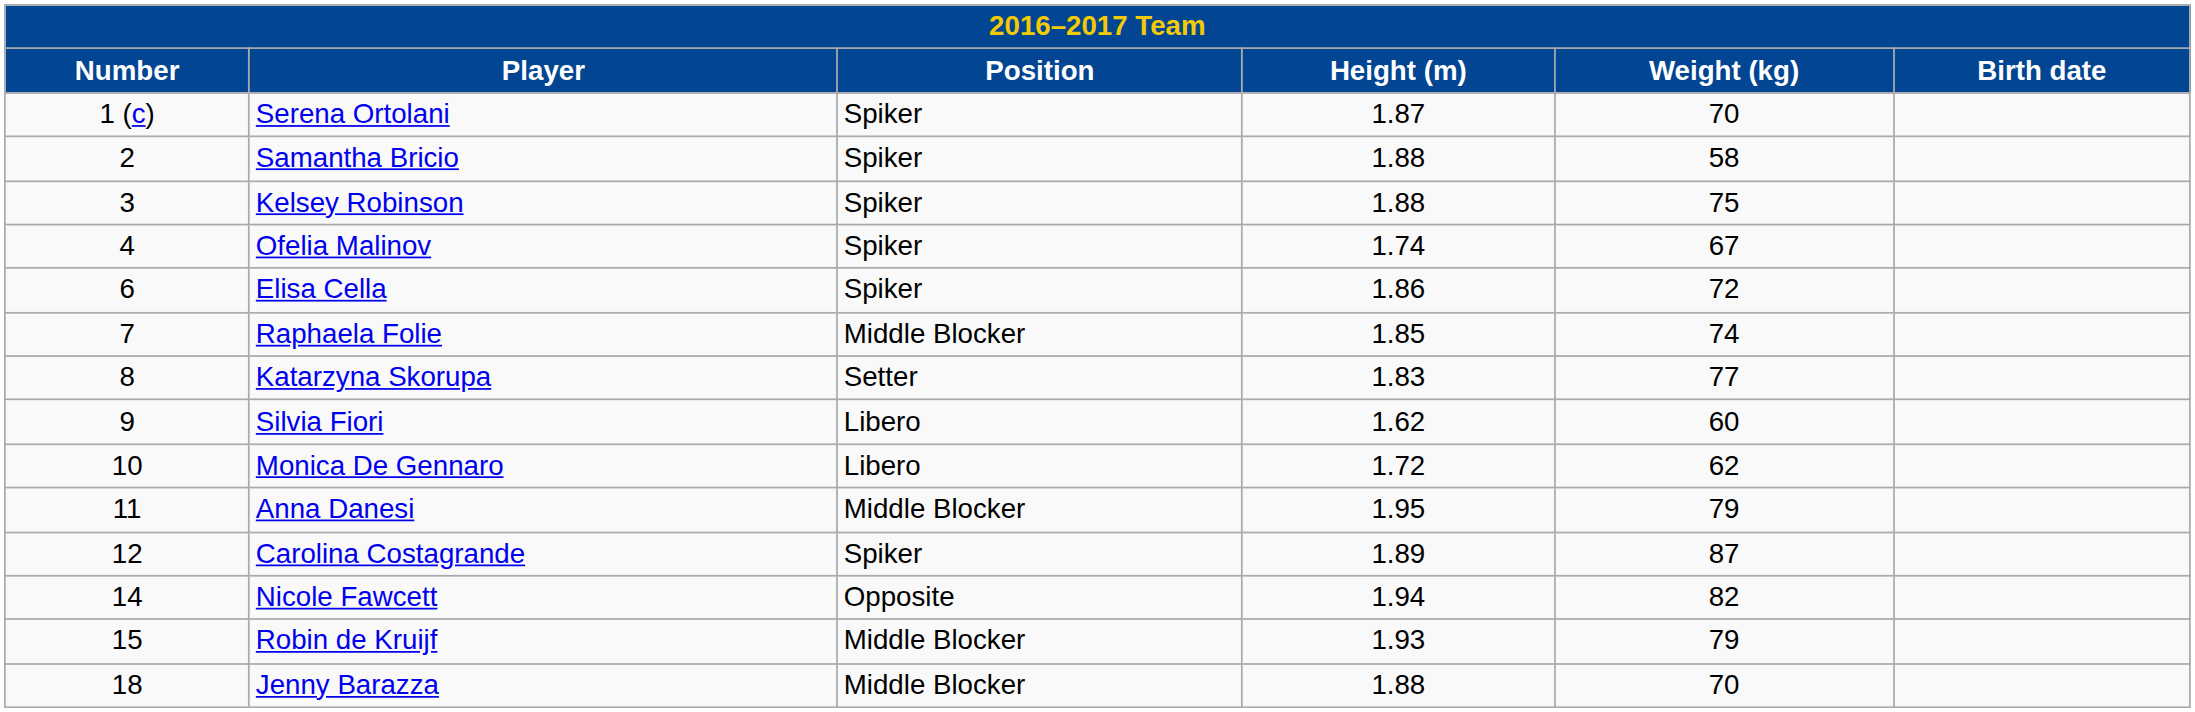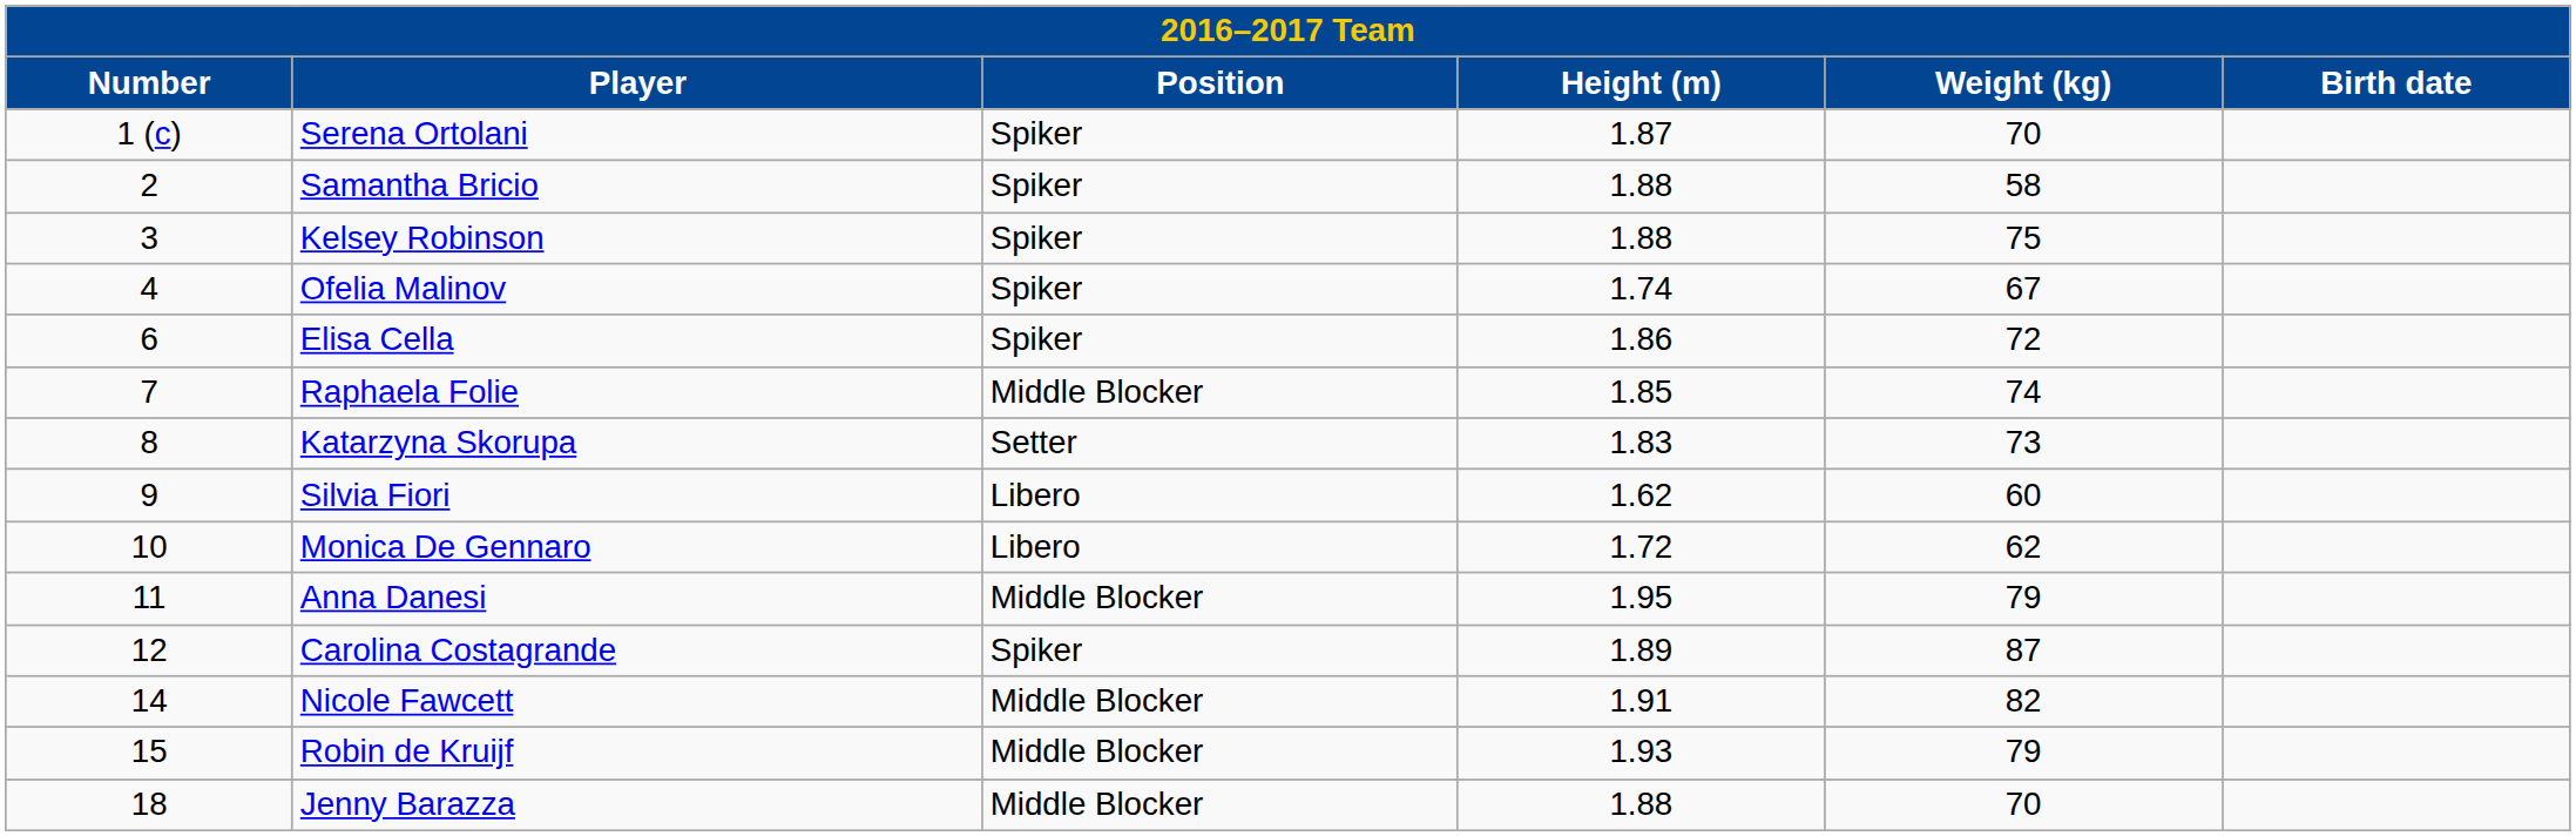 <table class="wikitable" style="width:100%;">
 <tr>
 <th style="color:#F2CB05; background:#024593;" colspan=6><strong>2016–2017 Team</strong></th>
 </tr>
 <tr>
 <th style="color:#ffffff; background:#024593;">Number</th>
 <th style="color:#ffffff; background:#024593;">Player</th>
 <th style="color:#ffffff; background:#024593;">Position</th>
 <th style="color:#ffffff; background:#024593;">Height (m)</th>
 <th style="color:#ffffff; background:#024593;">Weight (kg)</th>
 <th style="color:#ffffff; background:#024593;">Birth date</th>
 </tr>
 <tr>
 <td align=center>1 (<a href='#'>c</a>)</td>
 <td> <a href='#'>Serena Ortolani</a></td>
 <td>Spiker</td>
 <td align=center>1.87</td>
 <td align=center>70</td>
 <td></td>
 </tr>
 <tr>
 <td align=center>2</td>
 <td> <a href='#'>Samantha Bricio</a></td>
 <td>Spiker</td>
 <td align=center>1.88</td>
 <td align=center>58</td>
 <td></td>
 </tr>
 <tr>
 <td align=center>3</td>
 <td> <a href='#'>Kelsey Robinson</a></td>
 <td>Spiker</td>
 <td align=center>1.88</td>
 <td align=center>75</td>
 <td></td>
 </tr>
 <tr>
 <td align=center>4</td>
 <td> <a href='#'>Ofelia Malinov</a></td>
 <td>Spiker</td>
 <td align=center>1.74</td>
 <td align=center>67</td>
 <td></td>
 </tr>
 <tr>
 <td align=center>6</td>
 <td> <a href='#'>Elisa Cella</a></td>
 <td>Spiker</td>
 <td align=center>1.86</td>
 <td align=center>72</td>
 <td></td>
 </tr>
 <tr>
 <td align=center>7</td>
 <td> <a href='#'>Raphaela Folie</a></td>
 <td>Middle Blocker</td>
 <td align=center>1.85</td>
 <td align=center>74</td>
 <td></td>
 </tr>
 <tr>
 <td align=center>8</td>
 <td> <a href='#'>Katarzyna Skorupa</a></td>
 <td>Setter</td>
 <td align=center>1.83</td>
-<td align=center>77</td>
+<td align=center>73</td>
 <td></td>
 </tr>
 <tr>
 <td align=center>9</td>
 <td> <a href='#'>Silvia Fiori</a></td>
 <td>Libero</td>
 <td align=center>1.62</td>
 <td align=center>60</td>
 <td></td>
 </tr>
 <tr>
 <td align=center>10</td>
 <td> <a href='#'>Monica De Gennaro</a></td>
 <td>Libero</td>
 <td align=center>1.72</td>
 <td align=center>62</td>
 <td></td>
 </tr>
 <tr>
 <td align=center>11</td>
 <td> <a href='#'>Anna Danesi</a></td>
 <td>Middle Blocker</td>
 <td align=center>1.95</td>
 <td align=center>79</td>
 <td></td>
 </tr>
 <tr>
 <td align=center>12</td>
 <td> <a href='#'>Carolina Costagrande</a></td>
 <td>Spiker</td>
 <td align=center>1.89</td>
 <td align=center>87</td>
 <td></td>
 </tr>
 <tr>
 <td align=center>14</td>
 <td> <a href='#'>Nicole Fawcett</a></td>
-<td>Opposite</td>
-<td align=center>1.94</td>
+<td>Middle Blocker</td>
+<td align=center>1.91</td>
 <td align=center>82</td>
 <td></td>
 </tr>
 <tr>
 <td align=center>15</td>
 <td> <a href='#'>Robin de Kruijf</a></td>
 <td>Middle Blocker</td>
 <td align=center>1.93</td>
 <td align=center>79</td>
 <td></td>
 </tr>
 <tr>
 <td align=center>18</td>
 <td> <a href='#'>Jenny Barazza</a></td>
 <td>Middle Blocker</td>
 <td align=center>1.88</td>
 <td align=center>70</td>
 <td></td>
 </tr>
 </table>
